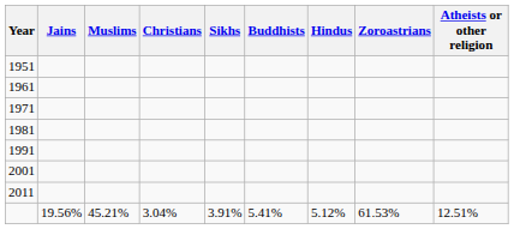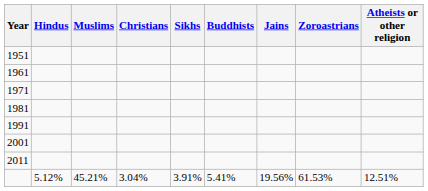 <table class="wikitable sortable">
 <tr>
 <th>Year</th>
-<th><a href='#'>Jains</a></th>
+<th><a href='#'>Hindus</a></th>
 <th><a href='#'>Muslims</a></th>
 <th><a href='#'>Christians</a></th>
 <th><a href='#'>Sikhs</a></th>
 <th><a href='#'>Buddhists</a></th>
-<th><a href='#'>Hindus</a></th>
+<th><a href='#'>Jains</a></th>
 <th><a href='#'>Zoroastrians</a></th>
 <th><a href='#'>Atheists</a> or<br>other religion</th>
 </tr>
 <tr>
 <td>1951</td>
 <td></td>
 <td></td>
 <td></td>
 <td></td>
 <td></td>
 <td></td>
 <td></td>
 <td></td>
 </tr>
 <tr>
 <td>1961</td>
 <td></td>
 <td></td>
 <td></td>
 <td></td>
 <td></td>
 <td></td>
 <td></td>
 <td></td>
 </tr>
 <tr>
 <td>1971</td>
 <td></td>
 <td></td>
 <td></td>
 <td></td>
 <td></td>
 <td></td>
 <td></td>
 <td></td>
 </tr>
 <tr>
 <td>1981</td>
 <td></td>
 <td></td>
 <td></td>
 <td></td>
 <td></td>
 <td></td>
 <td></td>
 <td></td>
 </tr>
 <tr>
 <td>1991</td>
 <td></td>
 <td></td>
 <td></td>
 <td></td>
 <td></td>
 <td></td>
 <td></td>
 <td></td>
 </tr>
 <tr>
 <td>2001</td>
 <td></td>
 <td></td>
 <td></td>
 <td></td>
 <td></td>
 <td></td>
 <td></td>
 <td></td>
 </tr>
 <tr>
 <td>2011</td>
 <td></td>
 <td></td>
 <td></td>
 <td></td>
 <td></td>
 <td></td>
 <td></td>
 <td></td>
 </tr>
 <tr>
 <td></td>
-<td> 19.56%</td>
+<td> 5.12%</td>
 <td> 45.21%</td>
 <td> 3.04%</td>
 <td> 3.91%</td>
 <td> 5.41%</td>
-<td> 5.12%</td>
+<td> 19.56%</td>
 <td> 61.53%</td>
 <td> 12.51%</td>
 </tr>
 </table>
